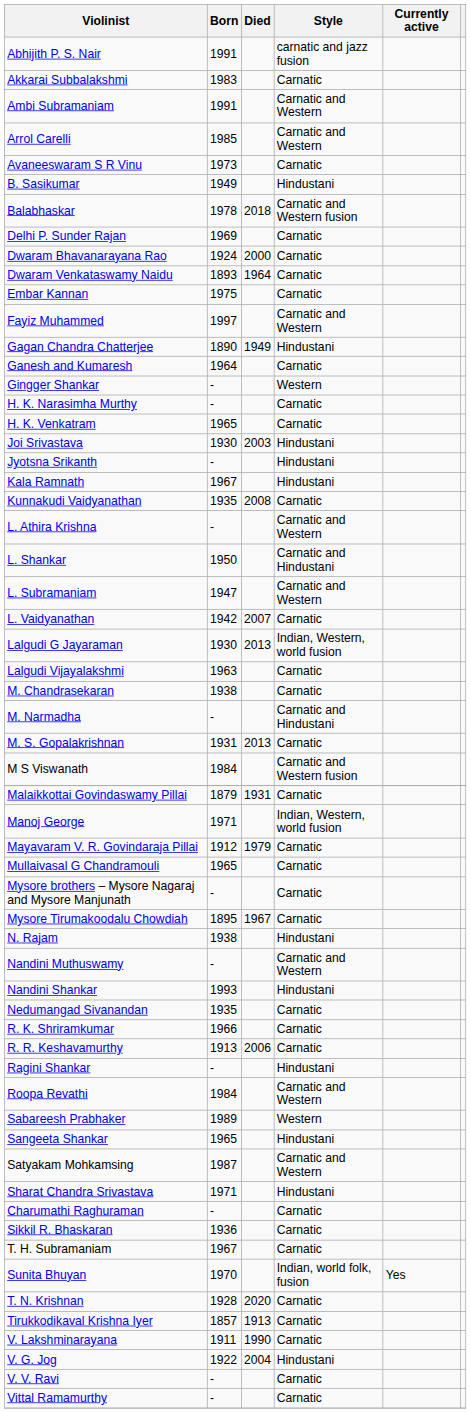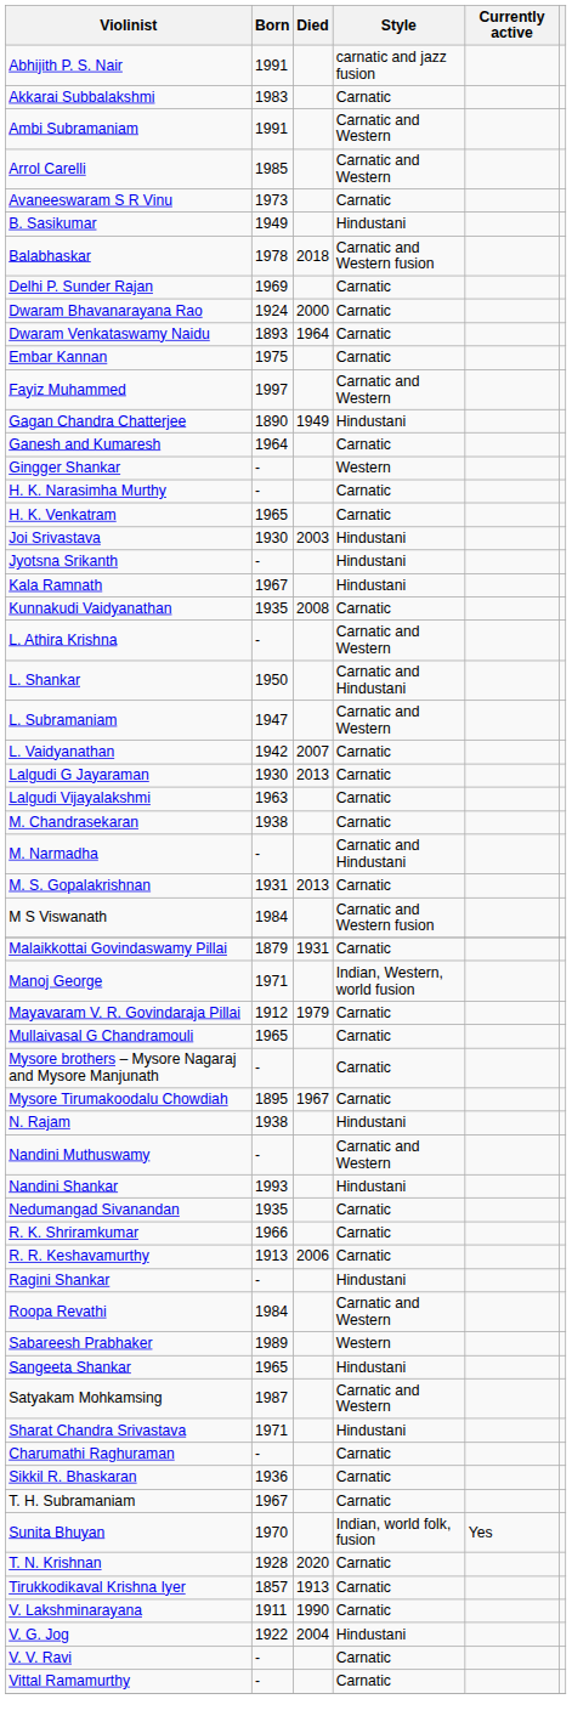 <table class="wikitable sortable">
 <tr>
 <th>Violinist</th>
 <th>Born</th>
 <th>Died</th>
 <th>Style</th>
 <th>Currently active</th>
 <th class="unsortable"></th>
 </tr>
 <tr>
 <td><a href='#'>Abhijith P. S. Nair</a></td>
 <td>1991</td>
 <td></td>
 <td>carnatic and jazz fusion</td>
 <td></td>
 <td></td>
 </tr>
 <tr>
 <td><a href='#'>Akkarai Subbalakshmi</a></td>
 <td>1983</td>
 <td></td>
 <td>Carnatic</td>
 <td></td>
 <td></td>
 </tr>
 <tr>
 <td><a href='#'>Ambi Subramaniam</a></td>
 <td>1991</td>
 <td></td>
 <td>Carnatic and Western</td>
 <td></td>
 <td></td>
 </tr>
 <tr>
 <td><a href='#'>Arrol Carelli</a></td>
 <td>1985</td>
 <td></td>
 <td>Carnatic and Western</td>
 <td></td>
 <td></td>
 </tr>
 <tr>
 <td><a href='#'>Avaneeswaram S R Vinu</a></td>
 <td>1973</td>
 <td></td>
 <td>Carnatic</td>
 <td></td>
 <td></td>
 </tr>
 <tr>
 <td><a href='#'>B. Sasikumar</a></td>
 <td>1949</td>
 <td></td>
 <td>Hindustani</td>
 <td></td>
 <td></td>
 </tr>
 <tr>
 <td><a href='#'>Balabhaskar</a></td>
 <td>1978</td>
 <td>2018</td>
 <td>Carnatic and Western fusion</td>
 <td></td>
 <td></td>
 </tr>
 <tr>
 <td><a href='#'>Delhi P. Sunder Rajan</a></td>
 <td>1969</td>
 <td></td>
 <td>Carnatic</td>
 <td></td>
 <td></td>
 </tr>
 <tr>
 <td><a href='#'>Dwaram Bhavanarayana Rao</a></td>
 <td>1924</td>
 <td>2000</td>
 <td>Carnatic</td>
 <td></td>
 <td></td>
 </tr>
 <tr>
 <td><a href='#'>Dwaram Venkataswamy Naidu</a></td>
 <td>1893</td>
 <td>1964</td>
 <td>Carnatic</td>
 <td></td>
 <td></td>
 </tr>
 <tr>
 <td><a href='#'>Embar Kannan</a></td>
 <td>1975</td>
 <td></td>
 <td>Carnatic</td>
 <td></td>
 <td></td>
 </tr>
 <tr>
 <td><a href='#'>Fayiz Muhammed</a></td>
 <td>1997</td>
 <td></td>
 <td>Carnatic and Western</td>
 <td></td>
 <td></td>
 </tr>
 <tr>
 <td><a href='#'>Gagan Chandra Chatterjee</a></td>
 <td>1890</td>
 <td>1949</td>
 <td>Hindustani</td>
 <td></td>
 <td></td>
 </tr>
 <tr>
 <td><a href='#'>Ganesh and Kumaresh</a></td>
 <td>1964</td>
 <td></td>
 <td>Carnatic</td>
 <td></td>
 <td></td>
 </tr>
 <tr>
 <td><a href='#'>Gingger Shankar</a></td>
 <td>-</td>
 <td></td>
 <td>Western</td>
 <td></td>
 <td></td>
 </tr>
 <tr>
 <td><a href='#'>H. K. Narasimha Murthy</a></td>
 <td>-</td>
 <td></td>
 <td>Carnatic</td>
 <td></td>
 <td></td>
 </tr>
 <tr>
 <td><a href='#'>H. K. Venkatram</a></td>
 <td>1965</td>
 <td></td>
 <td>Carnatic</td>
 <td></td>
 <td></td>
 </tr>
 <tr>
 <td><a href='#'>Joi Srivastava</a></td>
 <td>1930</td>
 <td>2003</td>
 <td>Hindustani</td>
 <td></td>
 <td></td>
 </tr>
 <tr>
 <td><a href='#'>Jyotsna Srikanth</a></td>
 <td>-</td>
 <td></td>
 <td>Hindustani</td>
 <td></td>
 <td></td>
 </tr>
 <tr>
 <td><a href='#'>Kala Ramnath</a></td>
 <td>1967</td>
 <td></td>
 <td>Hindustani</td>
 <td></td>
 <td></td>
 </tr>
 <tr>
 <td><a href='#'>Kunnakudi Vaidyanathan</a></td>
 <td>1935</td>
 <td>2008</td>
 <td>Carnatic</td>
 <td></td>
 <td></td>
 </tr>
 <tr>
 <td><a href='#'>L. Athira Krishna</a></td>
 <td>-</td>
 <td></td>
 <td>Carnatic and Western</td>
 <td></td>
 <td></td>
 </tr>
 <tr>
 <td><a href='#'>L. Shankar</a></td>
 <td>1950</td>
 <td></td>
 <td>Carnatic and Hindustani</td>
 <td></td>
 <td></td>
 </tr>
 <tr>
 <td><a href='#'>L. Subramaniam</a></td>
 <td>1947</td>
 <td></td>
 <td>Carnatic and Western</td>
 <td></td>
 <td></td>
 </tr>
 <tr>
 <td><a href='#'>L. Vaidyanathan</a></td>
 <td>1942</td>
 <td>2007</td>
 <td>Carnatic</td>
 <td></td>
 <td></td>
 </tr>
 <tr>
 <td><a href='#'>Lalgudi G Jayaraman</a></td>
 <td>1930</td>
 <td>2013</td>
-<td>Indian, Western, world fusion</td>
+<td>Carnatic</td>
 <td></td>
 <td></td>
 </tr>
 <tr>
 <td><a href='#'>Lalgudi Vijayalakshmi</a></td>
 <td>1963</td>
 <td></td>
 <td>Carnatic</td>
 <td></td>
 <td></td>
 </tr>
 <tr>
 <td><a href='#'>M. Chandrasekaran</a></td>
 <td>1938</td>
 <td></td>
 <td>Carnatic</td>
 <td></td>
 <td></td>
 </tr>
 <tr>
 <td><a href='#'>M. Narmadha</a></td>
 <td>-</td>
 <td></td>
 <td>Carnatic and Hindustani</td>
 <td></td>
 <td></td>
 </tr>
 <tr>
 <td><a href='#'>M. S. Gopalakrishnan</a></td>
 <td>1931</td>
 <td>2013</td>
 <td>Carnatic</td>
 <td></td>
 <td></td>
 </tr>
 <tr>
 <td>M S Viswanath</td>
 <td>1984</td>
 <td></td>
 <td>Carnatic and Western fusion</td>
 <td></td>
 <td></td>
 </tr>
 <tr>
 </tr>
 <tr>
 <td><a href='#'>Malaikkottai Govindaswamy Pillai</a></td>
 <td>1879</td>
 <td>1931</td>
 <td>Carnatic</td>
 <td></td>
 <td></td>
 </tr>
 <tr>
 <td><a href='#'>Manoj George</a></td>
 <td>1971</td>
 <td></td>
 <td>Indian, Western, world fusion</td>
 <td></td>
 <td></td>
 </tr>
 <tr>
 <td><a href='#'>Mayavaram V. R. Govindaraja Pillai</a></td>
 <td>1912</td>
 <td>1979</td>
 <td>Carnatic</td>
 <td></td>
 <td></td>
 </tr>
 <tr>
 <td><a href='#'>Mullaivasal G Chandramouli</a></td>
 <td>1965</td>
 <td></td>
 <td>Carnatic</td>
 <td></td>
 <td></td>
 </tr>
 <tr>
 <td><a href='#'>Mysore brothers</a> – Mysore Nagaraj and Mysore Manjunath</td>
 <td>-</td>
 <td></td>
 <td>Carnatic</td>
 <td></td>
 <td></td>
 </tr>
 <tr>
 <td><a href='#'>Mysore Tirumakoodalu Chowdiah</a></td>
 <td>1895</td>
 <td>1967</td>
 <td>Carnatic</td>
 <td></td>
 <td></td>
 </tr>
 <tr>
 <td><a href='#'>N. Rajam</a></td>
 <td>1938</td>
 <td></td>
 <td>Hindustani</td>
 <td></td>
 <td></td>
 </tr>
 <tr>
 <td><a href='#'>Nandini Muthuswamy</a></td>
 <td>-</td>
 <td></td>
 <td>Carnatic and Western</td>
 <td></td>
 <td></td>
 </tr>
 <tr>
 <td><a href='#'>Nandini Shankar</a></td>
 <td>1993</td>
 <td></td>
 <td>Hindustani</td>
 <td></td>
 <td></td>
 </tr>
 <tr>
 <td><a href='#'>Nedumangad Sivanandan</a></td>
 <td>1935</td>
 <td></td>
 <td>Carnatic</td>
 <td></td>
 <td></td>
 </tr>
 <tr>
 <td><a href='#'>R. K. Shriramkumar</a></td>
 <td>1966</td>
 <td></td>
 <td>Carnatic</td>
 <td></td>
 <td></td>
 </tr>
 <tr>
 <td><a href='#'>R. R. Keshavamurthy</a></td>
 <td>1913</td>
 <td>2006</td>
 <td>Carnatic</td>
 <td></td>
 <td></td>
 </tr>
 <tr>
 <td><a href='#'>Ragini Shankar</a></td>
 <td>-</td>
 <td></td>
 <td>Hindustani</td>
 <td></td>
 <td></td>
 </tr>
 <tr>
 <td><a href='#'>Roopa Revathi</a></td>
 <td>1984</td>
 <td></td>
 <td>Carnatic and Western</td>
 <td></td>
 <td></td>
 </tr>
 <tr>
 <td><a href='#'>Sabareesh Prabhaker</a></td>
 <td>1989</td>
 <td></td>
 <td>Western</td>
 <td></td>
 <td></td>
 </tr>
 <tr>
 <td><a href='#'>Sangeeta Shankar</a></td>
 <td>1965</td>
 <td></td>
 <td>Hindustani</td>
 <td></td>
 <td></td>
 </tr>
 <tr>
 <td>Satyakam Mohkamsing</td>
 <td>1987</td>
 <td></td>
 <td>Carnatic and Western</td>
 <td></td>
 <td></td>
 </tr>
 <tr>
 <td><a href='#'>Sharat Chandra Srivastava</a></td>
 <td>1971</td>
 <td></td>
 <td>Hindustani</td>
 <td></td>
 <td></td>
 </tr>
 <tr>
 <td><a href='#'>Charumathi Raghuraman</a></td>
 <td>-</td>
 <td></td>
 <td>Carnatic</td>
 <td></td>
 <td></td>
 </tr>
 <tr>
 <td><a href='#'>Sikkil R. Bhaskaran</a></td>
 <td>1936</td>
 <td></td>
 <td>Carnatic</td>
 <td></td>
 <td></td>
 </tr>
 <tr>
 <td>T. H. Subramaniam</td>
 <td>1967</td>
 <td></td>
 <td>Carnatic</td>
 <td></td>
 <td></td>
 </tr>
 <tr>
 <td><a href='#'>Sunita Bhuyan</a></td>
 <td>1970</td>
 <td></td>
 <td>Indian, world folk, fusion</td>
 <td>Yes</td>
 <td></td>
 </tr>
 <tr>
 <td><a href='#'>T. N. Krishnan</a></td>
 <td>1928</td>
 <td>2020</td>
 <td>Carnatic</td>
 <td></td>
 <td></td>
 </tr>
 <tr>
 <td><a href='#'>Tirukkodikaval Krishna Iyer</a></td>
 <td>1857</td>
 <td>1913</td>
 <td>Carnatic</td>
 <td></td>
 <td></td>
 </tr>
 <tr>
 <td><a href='#'>V. Lakshminarayana</a></td>
 <td>1911</td>
 <td>1990</td>
 <td>Carnatic</td>
 <td></td>
 <td></td>
 </tr>
 <tr>
 <td><a href='#'>V. G. Jog</a></td>
 <td>1922</td>
 <td>2004</td>
 <td>Hindustani</td>
 <td></td>
 <td></td>
 </tr>
 <tr>
 <td><a href='#'>V. V. Ravi</a></td>
 <td>-</td>
 <td></td>
 <td>Carnatic</td>
 <td></td>
 <td></td>
 </tr>
 <tr>
 <td><a href='#'>Vittal Ramamurthy</a></td>
 <td>-</td>
 <td></td>
 <td>Carnatic</td>
 <td></td>
 <td></td>
 </tr>
 <tr>
 </tr>
 </table>
